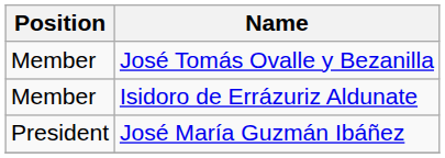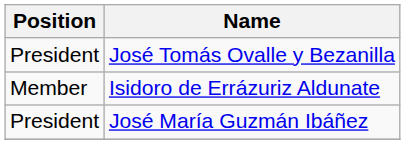 <table class="wikitable" style="margin:1em auto;">
 <tr>
 <th>Position</th>
 <th>Name</th>
 </tr>
 <tr>
-<td>Member</td>
+<td>President</td>
 <td><a href='#'>José Tomás Ovalle y Bezanilla</a></td>
 </tr>
 <tr>
 <td>Member</td>
 <td><a href='#'>Isidoro de Errázuriz Aldunate</a></td>
 </tr>
 <tr>
 <td>President</td>
 <td><a href='#'>José María Guzmán Ibáñez</a></td>
 </tr>
 <tr>
 </tr>
 </table>
